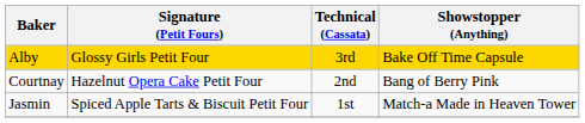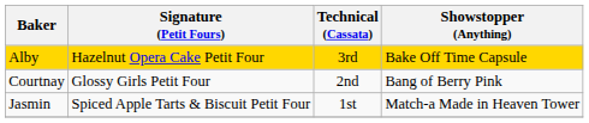 <table class="wikitable" style="text-align:center;">
 <tr>
 <th>Baker</th>
 <th>Signature<br><small>(<a href='#'>Petit Fours</a>)</small></th>
 <th>Technical<br><small>(<a href='#'>Cassata</a>)</small></th>
 <th>Showstopper<br><small>(Anything)</small></th>
 </tr>
 <tr style="background:gold;">
 <td align="left">Alby</td>
-<td align="left">Glossy Girls Petit Four</td>
+<td align="left">Hazelnut <a href='#'>Opera Cake</a> Petit Four</td>
 <td>3rd</td>
 <td align="left">Bake Off Time Capsule</td>
 </tr>
 <tr style=>
 <td align="left">Courtnay</td>
-<td align="left">Hazelnut <a href='#'>Opera Cake</a> Petit Four</td>
+<td align="left">Glossy Girls Petit Four</td>
 <td>2nd</td>
 <td align="left">Bang of Berry Pink</td>
 </tr>
 <tr>
 <td align="left">Jasmin</td>
 <td align="left">Spiced Apple Tarts & Biscuit Petit Four</td>
 <td>1st</td>
 <td align="left">Match-a Made in Heaven Tower</td>
 </tr>
 <tr>
 </tr>
 </table>
